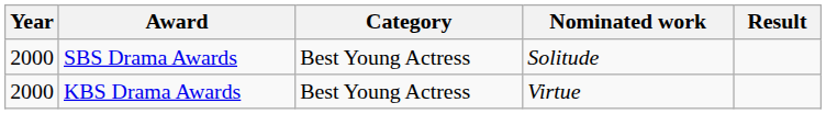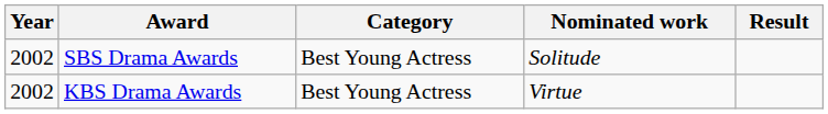 <table class="wikitable" style="width:600px">
 <tr>
 <th width=10>Year</th>
 <th>Award</th>
 <th>Category</th>
 <th>Nominated work</th>
 <th>Result</th>
 </tr>
 <tr>
-<td>2000</td>
+<td>2002</td>
 <td><a href='#'>SBS Drama Awards</a></td>
 <td>Best Young Actress</td>
 <td><em>Solitude</em></td>
 <td></td>
 </tr>
 <tr>
-<td>2000</td>
+<td>2002</td>
 <td><a href='#'>KBS Drama Awards</a></td>
 <td>Best Young Actress</td>
 <td><em>Virtue</em></td>
 <td></td>
 </tr>
 </table>
